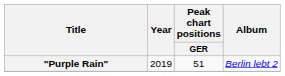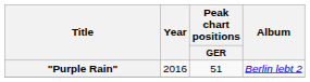 <table class="wikitable plainrowheaders" style="text-align: center;">
 <tr>
 <th scope="col" rowspan="2" style="width:14em;">Title</th>
 <th scope="col" rowspan="2" style="width:1em;">Year</th>
 <th scope="col" colspan="1">Peak chart positions</th>
 <th scope="col" rowspan="2">Album</th>
 </tr>
 <tr>
 <th scope="col" style="width:3em; font-size:85%;">GER<br></th>
 </tr>
 <tr>
 <th scope="row">"Purple Rain"<br></th>
-<td>2019</td>
+<td>2016</td>
 <td>51</td>
 <td><em><a href='#'>Berlin lebt 2</a></em></td>
 </tr>
 <tr>
 </tr>
 </table>
